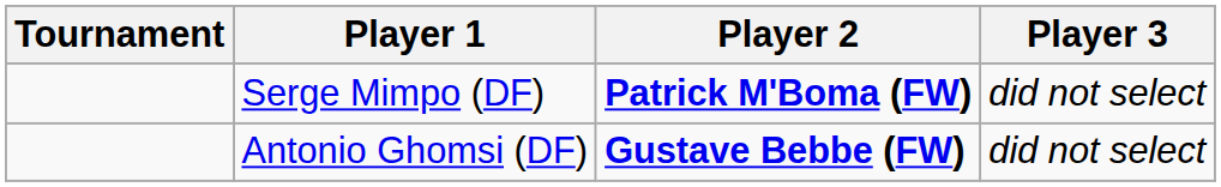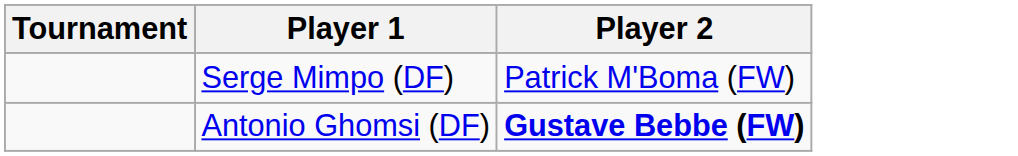 <table class="wikitable">
 <tr>
 <th>Tournament</th>
 <th>Player 1</th>
 <th>Player 2</th>
-<th>Player 3</th>
 </tr>
 <tr>
 <td></td>
 <td><a href='#'>Serge Mimpo</a> (<a href='#'>DF</a>)</td>
-<td><strong><a href='#'>Patrick M'Boma</a> (<a href='#'>FW</a>)</strong></td>
-<td align="center"><em>did not select</em></td>
+<td><a href='#'>Patrick M'Boma</a> (<a href='#'>FW</a>)</td>
 </tr>
 <tr>
 <td></td>
 <td><a href='#'>Antonio Ghomsi</a> (<a href='#'>DF</a>)</td>
 <td><strong><a href='#'>Gustave Bebbe</a> (<a href='#'>FW</a>)</strong></td>
-<td align="center"><em>did not select</em></td>
 </tr>
 </table>
